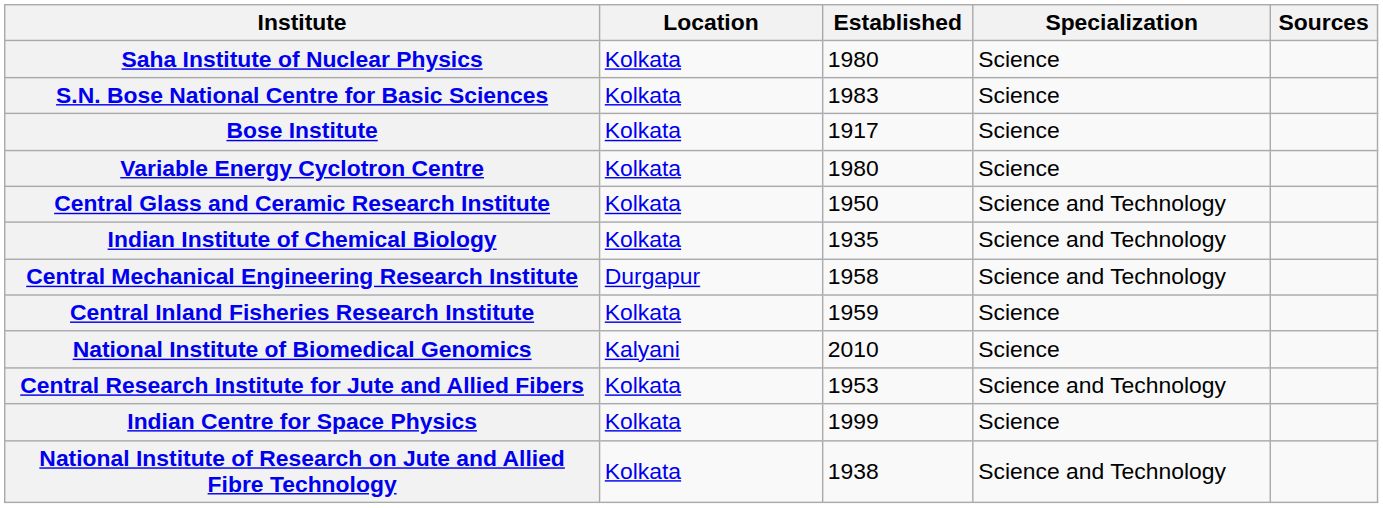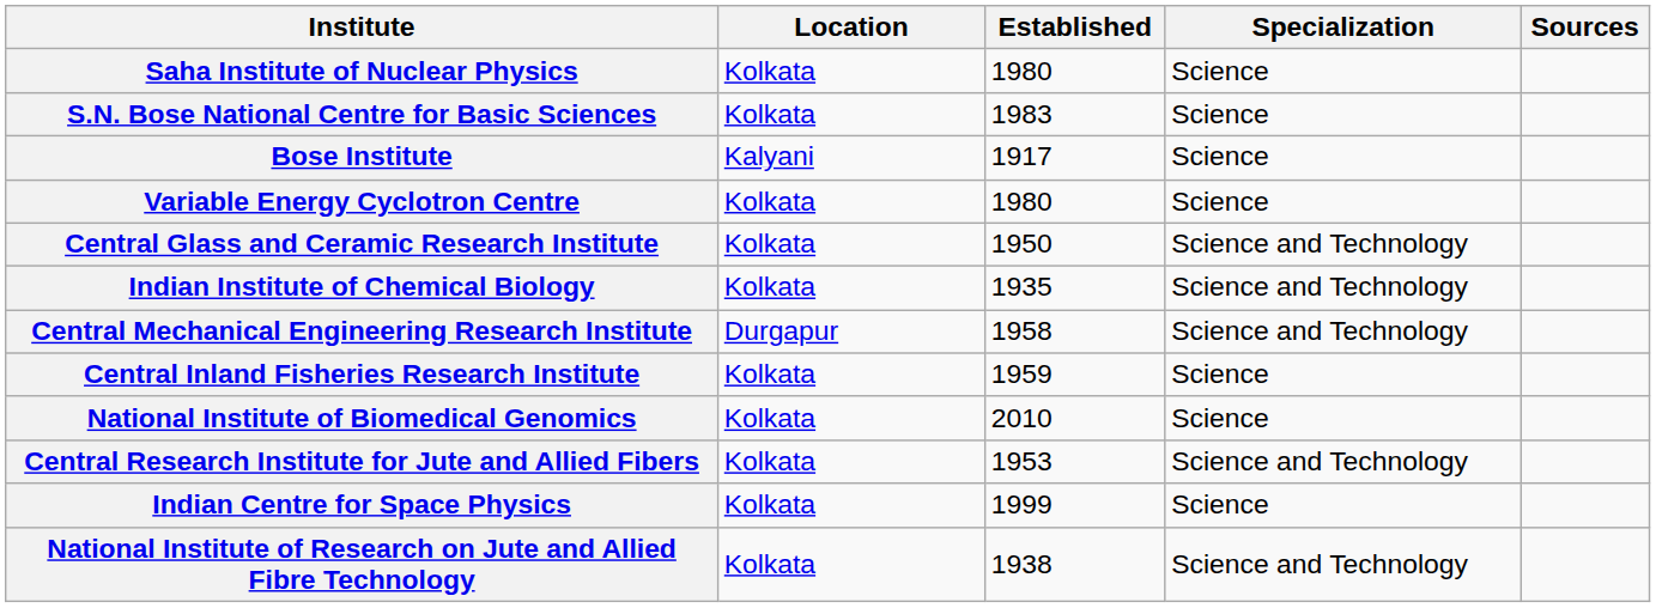 <table class="wikitable sortable collapsible plainrowheaders" border="1" style="text-align:left; width:76%">
 <tr>
 <th scope="col" style="width: 40%;">Institute</th>
 <th scope="col" style="width: 15%;">Location</th>
 <th scope="col" style="width: 10%;">Established</th>
 <th scope="col" style="width: 20%;">Specialization</th>
 <th scope="col" style="width: 05%;" class="unsortable">Sources</th>
 </tr>
 <tr>
 <th scope="row"><a href='#'>Saha Institute of Nuclear Physics</a></th>
 <td><a href='#'>Kolkata</a></td>
 <td>1980</td>
 <td>Science</td>
 <td></td>
 </tr>
 <tr>
 <th scope="row"><a href='#'>S.N. Bose National Centre for Basic Sciences</a></th>
 <td><a href='#'>Kolkata</a></td>
 <td>1983</td>
 <td>Science</td>
 <td></td>
 </tr>
 <tr>
 <th scope="row"><a href='#'>Bose Institute</a></th>
-<td><a href='#'>Kolkata</a></td>
+<td><a href='#'>Kalyani</a></td>
 <td>1917</td>
 <td>Science</td>
 <td></td>
 </tr>
 <tr>
 <th scope="row"><a href='#'>Variable Energy Cyclotron Centre</a></th>
 <td><a href='#'>Kolkata</a></td>
 <td>1980</td>
 <td>Science</td>
 <td></td>
 </tr>
 <tr>
 <th scope="row"><a href='#'>Central Glass and Ceramic Research Institute</a></th>
 <td><a href='#'>Kolkata</a></td>
 <td>1950</td>
 <td>Science and Technology</td>
 <td></td>
 </tr>
 <tr>
 <th scope="row"><a href='#'>Indian Institute of Chemical Biology</a></th>
 <td><a href='#'>Kolkata</a></td>
 <td>1935</td>
 <td>Science and Technology</td>
 <td></td>
 </tr>
 <tr>
 <th scope="row"><a href='#'>Central Mechanical Engineering Research Institute</a></th>
 <td><a href='#'>Durgapur</a></td>
 <td>1958</td>
 <td>Science and Technology</td>
 <td></td>
 </tr>
 <tr>
 <th scope="row"><a href='#'>Central Inland Fisheries Research Institute</a></th>
 <td><a href='#'>Kolkata</a></td>
 <td>1959</td>
 <td>Science</td>
 <td></td>
 </tr>
 <tr>
 <th scope="row"><a href='#'>National Institute of Biomedical Genomics</a></th>
-<td><a href='#'>Kalyani</a></td>
+<td><a href='#'>Kolkata</a></td>
 <td>2010</td>
 <td>Science</td>
 <td></td>
 </tr>
 <tr>
 <th scope="row"><a href='#'>Central Research Institute for Jute and Allied Fibers</a></th>
 <td><a href='#'>Kolkata</a></td>
 <td>1953</td>
 <td>Science and Technology</td>
 <td></td>
 </tr>
 <tr>
 <th scope="row"><a href='#'>Indian Centre for Space Physics</a></th>
 <td><a href='#'>Kolkata</a></td>
 <td>1999</td>
 <td>Science</td>
 <td></td>
 </tr>
 <tr>
 <th scope="row"><a href='#'>National Institute of Research on Jute and Allied Fibre Technology</a></th>
 <td><a href='#'>Kolkata</a></td>
 <td>1938</td>
 <td>Science and Technology</td>
 <td></td>
 </tr>
 </table>
